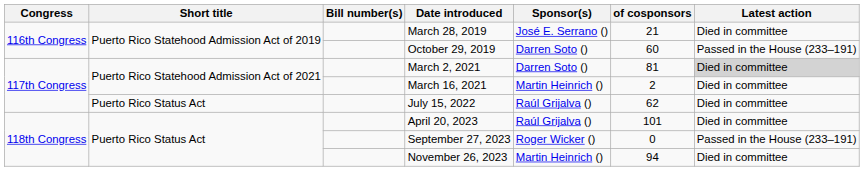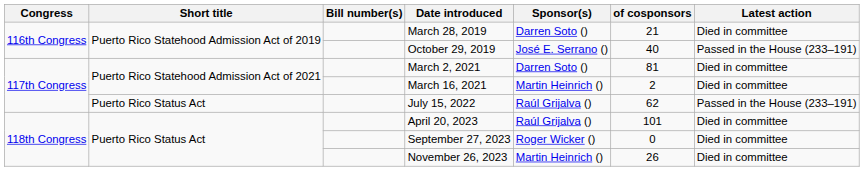 <table class="wikitable">
 <tr>
 <th>Congress</th>
 <th>Short title</th>
 <th>Bill number(s)</th>
 <th>Date introduced</th>
 <th>Sponsor(s)</th>
 <th> of cosponsors</th>
 <th>Latest action</th>
 </tr>
 <tr>
 <td rowspan=2><a href='#'>116th Congress</a></td>
 <td rowspan=2>Puerto Rico Statehood Admission Act of 2019</td>
 <td></td>
 <td>March 28, 2019</td>
-<td><a href='#'>José E. Serrano</a> ()</td>
+<td><a href='#'>Darren Soto</a> ()</td>
 <td align=center>21</td>
 <td>Died in committee</td>
 </tr>
 <tr>
 <td></td>
 <td>October 29, 2019</td>
-<td><a href='#'>Darren Soto</a> ()</td>
-<td align=center>60</td>
+<td><a href='#'>José E. Serrano</a> ()</td>
+<td align=center>40</td>
 <td>Passed in the House (233–191)</td>
 </tr>
 <tr>
 <td rowspan=3><a href='#'>117th Congress</a></td>
 <td rowspan=2>Puerto Rico Statehood Admission Act of 2021</td>
 <td></td>
 <td>March 2, 2021</td>
 <td><a href='#'>Darren Soto</a> ()</td>
 <td align=center>81</td>
-<td style="background: lightgrey;">Died in committee</td>
+<td>Died in committee</td>
 </tr>
 <tr>
 <td></td>
 <td>March 16, 2021</td>
 <td><a href='#'>Martin Heinrich</a> ()</td>
 <td align=center>2</td>
 <td>Died in committee</td>
 </tr>
 <tr>
 <td>Puerto Rico Status Act</td>
 <td></td>
 <td>July 15, 2022</td>
 <td><a href='#'>Raúl Grijalva</a> ()</td>
 <td align=center>62</td>
-<td>Died in committee</td>
+<td>Passed in the House (233–191)</td>
 </tr>
 <tr>
 <td rowspan=3><a href='#'>118th Congress</a></td>
 <td rowspan=3>Puerto Rico Status Act</td>
 <td></td>
 <td>April 20, 2023</td>
 <td><a href='#'>Raúl Grijalva</a> ()</td>
 <td align=center>101</td>
 <td>Died in committee</td>
 </tr>
 <tr>
 <td></td>
 <td>September 27, 2023</td>
 <td><a href='#'>Roger Wicker</a> ()</td>
 <td align=center>0</td>
-<td>Passed in the House (233–191)</td>
+<td>Died in committee</td>
 </tr>
 <tr>
 <td></td>
 <td>November 26, 2023</td>
 <td><a href='#'>Martin Heinrich</a> ()</td>
-<td align=center>94</td>
+<td align=center>26</td>
 <td>Died in committee</td>
 </tr>
 </table>
